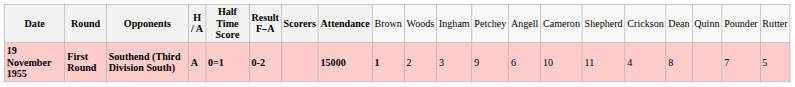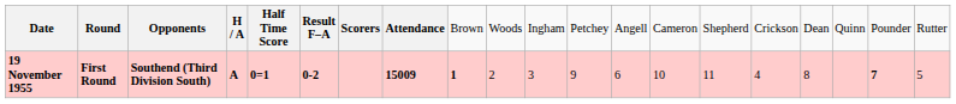 <table class="wikitable">
 <tr>
 <th><strong>Date</strong></th>
 <th><strong>Round</strong></th>
 <th><strong>Opponents</strong></th>
 <th><strong>H / A</strong></th>
 <th><strong>Half Time Score</strong></th>
 <th><strong>Result<br>F–A</strong></th>
 <th><strong>Scorers</strong></th>
 <th><strong>Attendance</strong></th>
 <td>Brown</td>
 <td>Woods</td>
 <td>Ingham</td>
 <td>Petchey</td>
 <td>Angell</td>
 <td>Cameron</td>
 <td>Shepherd</td>
 <td>Crickson</td>
 <td>Dean</td>
 <td>Quinn</td>
 <td>Pounder</td>
 <td>Rutter</td>
 </tr>
 <tr bgcolor="#ffcccc">
 <td><strong>19 November 1955</strong></td>
 <td><strong>First Round</strong></td>
 <td><strong>Southend (Third Division South)</strong></td>
 <td><strong>A</strong></td>
 <td><strong>0=1</strong></td>
 <td><strong>0-2</strong></td>
 <td></td>
-<td><strong>15000</strong></td>
+<td><strong>15009</strong></td>
 <td><strong>1</strong></td>
 <td>2</td>
 <td>3</td>
 <td>9</td>
 <td>6</td>
 <td>10</td>
 <td>11</td>
 <td>4</td>
 <td>8</td>
 <td></td>
-<td>7</td>
+<td><strong>7</strong></td>
 <td>5</td>
 </tr>
 </table>
